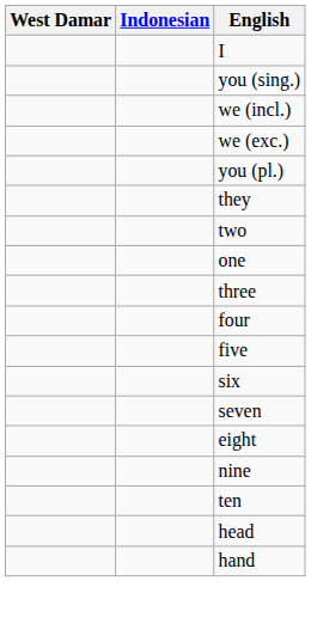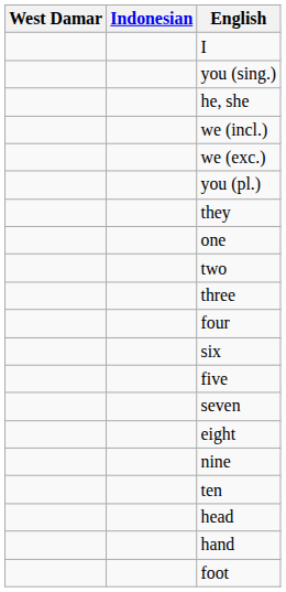 <table class="wikitable">
 <tr>
 <th>West Damar</th>
 <th><a href='#'>Indonesian</a></th>
 <th>English</th>
 </tr>
 <tr>
 <td></td>
 <td></td>
 <td>I</td>
 </tr>
 <tr>
 <td></td>
 <td></td>
 <td>you (sing.)</td>
+</tr>
+<tr>
+<td></td>
+<td></td>
+<td>he, she</td>
 </tr>
 <tr>
 <td></td>
 <td></td>
 <td>we (incl.)</td>
 </tr>
 <tr>
 <td></td>
 <td></td>
 <td>we (exc.)</td>
 </tr>
 <tr>
 <td></td>
 <td></td>
 <td>you (pl.)</td>
 </tr>
 <tr>
 <td></td>
 <td></td>
 <td>they</td>
 </tr>
 <tr>
 <td></td>
 <td></td>
-<td>two</td>
+<td>one</td>
 </tr>
 <tr>
 <td></td>
 <td></td>
-<td>one</td>
+<td>two</td>
 </tr>
 <tr>
 <td></td>
 <td></td>
 <td>three</td>
 </tr>
 <tr>
 <td></td>
 <td></td>
 <td>four</td>
 </tr>
 <tr>
 <td></td>
 <td></td>
-<td>five</td>
+<td>six</td>
 </tr>
 <tr>
 <td></td>
 <td></td>
-<td>six</td>
+<td>five</td>
 </tr>
 <tr>
 <td></td>
 <td></td>
 <td>seven</td>
 </tr>
 <tr>
 <td></td>
 <td></td>
 <td>eight</td>
 </tr>
 <tr>
 <td></td>
 <td></td>
 <td>nine</td>
 </tr>
 <tr>
 <td></td>
 <td></td>
 <td>ten</td>
 </tr>
 <tr>
 <td></td>
 <td></td>
 <td>head</td>
 </tr>
 <tr>
 <td></td>
 <td></td>
 <td>hand</td>
 </tr>
+<tr>
+<td></td>
+<td></td>
+<td>foot</td>
+</tr>
 </table>
